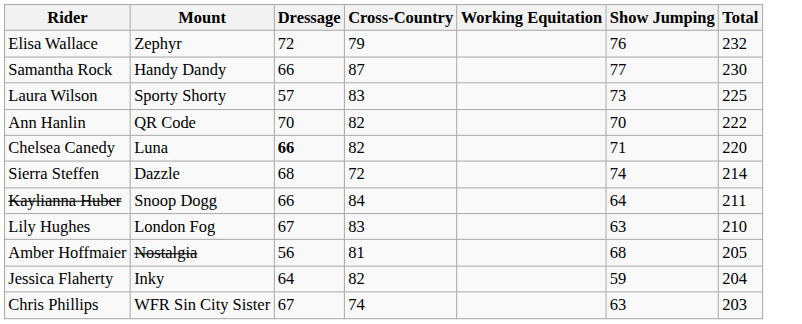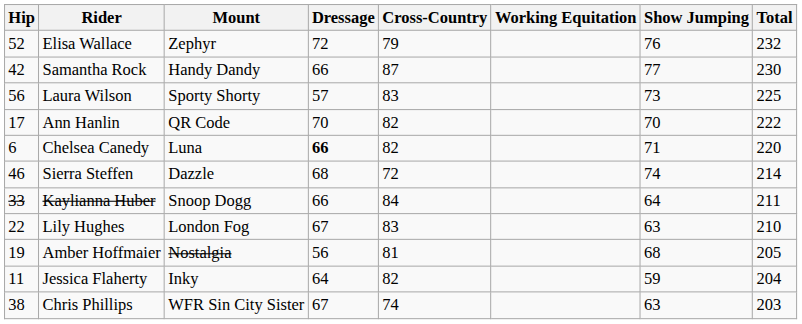 <table class="wikitable sortable" style="text-align: left;">
 <tr>
+<th>Hip</th>
 <th>Rider</th>
 <th>Mount</th>
 <th>Dressage</th>
 <th>Cross-Country</th>
 <th>Working Equitation</th>
 <th>Show Jumping</th>
 <th>Total</th>
 </tr>
 <tr>
+<td>52</td>
 <td>Elisa Wallace</td>
 <td>Zephyr</td>
 <td>72</td>
 <td>79</td>
 <td></td>
 <td>76</td>
 <td>232</td>
 </tr>
 <tr>
+<td>42</td>
 <td>Samantha Rock</td>
 <td>Handy Dandy</td>
 <td>66</td>
 <td>87</td>
 <td></td>
 <td>77</td>
 <td>230</td>
 </tr>
 <tr>
+<td>56</td>
 <td>Laura Wilson</td>
 <td>Sporty Shorty</td>
 <td>57</td>
 <td>83</td>
 <td></td>
 <td>73</td>
 <td>225</td>
 </tr>
 <tr>
+<td>17</td>
 <td>Ann Hanlin</td>
 <td>QR Code</td>
 <td>70</td>
 <td>82</td>
 <td></td>
 <td>70</td>
 <td>222</td>
 </tr>
 <tr>
+<td>6</td>
 <td>Chelsea Canedy</td>
 <td>Luna</td>
 <td><strong>66</strong></td>
 <td>82</td>
 <td></td>
 <td>71</td>
 <td>220</td>
 </tr>
 <tr>
+<td>46</td>
 <td>Sierra Steffen</td>
 <td>Dazzle</td>
 <td>68</td>
 <td>72</td>
 <td></td>
 <td>74</td>
 <td>214</td>
 </tr>
 <tr>
+<td><s>33</s></td>
 <td><s>Kaylianna Huber</s></td>
 <td>Snoop Dogg</td>
 <td>66</td>
 <td>84</td>
 <td></td>
 <td>64</td>
 <td>211</td>
 </tr>
 <tr>
+<td>22</td>
 <td>Lily Hughes</td>
 <td>London Fog</td>
 <td>67</td>
 <td>83</td>
 <td></td>
 <td>63</td>
 <td>210</td>
 </tr>
 <tr>
+<td>19</td>
 <td>Amber Hoffmaier</td>
 <td><s>Nostalgia</s></td>
 <td>56</td>
 <td>81</td>
 <td></td>
 <td>68</td>
 <td>205</td>
 </tr>
 <tr>
+<td>11</td>
 <td>Jessica Flaherty</td>
 <td>Inky</td>
 <td>64</td>
 <td>82</td>
 <td></td>
 <td>59</td>
 <td>204</td>
 </tr>
 <tr>
+<td>38</td>
 <td>Chris Phillips</td>
 <td>WFR Sin City Sister</td>
 <td>67</td>
 <td>74</td>
 <td></td>
 <td>63</td>
 <td>203</td>
 </tr>
 </table>
